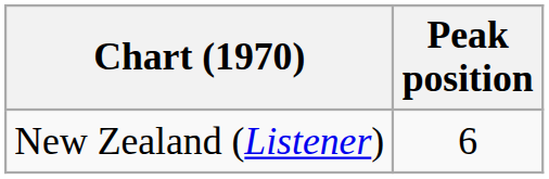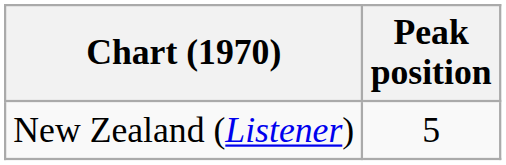 <table class="wikitable">
 <tr>
 <th>Chart (1970)</th>
 <th>Peak<br>position</th>
 </tr>
 <tr>
 <td>New Zealand (<em><a href='#'>Listener</a></em>)</td>
-<td style="text-align:center;">6</td>
+<td style="text-align:center;">5</td>
 </tr>
 </table>
